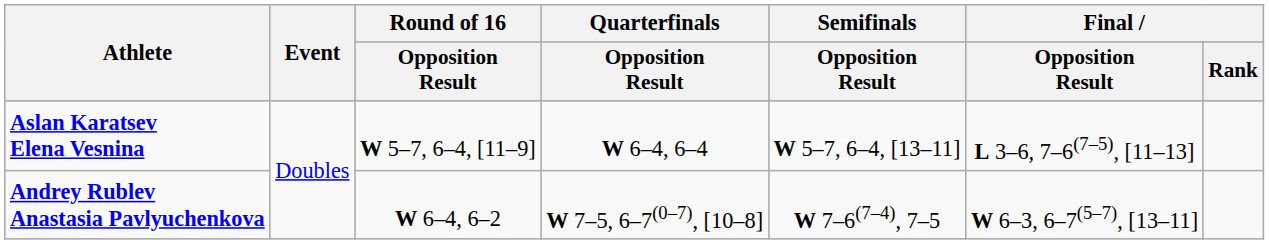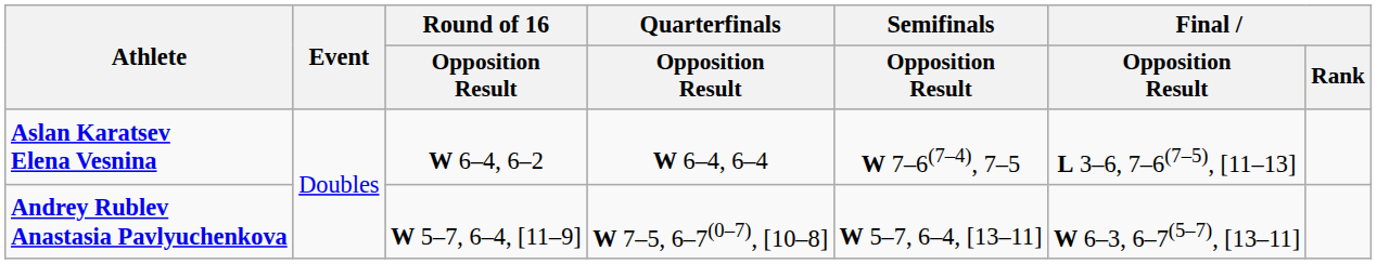 <table class=wikitable style="font-size:90%; text-align:center">
 <tr>
 <th rowspan=2>Athlete</th>
 <th rowspan=2>Event</th>
 <th>Round of 16</th>
 <th>Quarterfinals</th>
 <th>Semifinals</th>
 <th colspan=2>Final / </th>
 </tr>
 <tr style="font-size:95%">
 <th>Opposition<br>Result</th>
 <th>Opposition<br>Result</th>
 <th>Opposition<br>Result</th>
 <th>Opposition<br>Result</th>
 <th>Rank</th>
 </tr>
 <tr>
 <td align=left><strong><a href='#'>Aslan Karatsev</a><br><a href='#'>Elena Vesnina</a></strong></td>
 <td align=left rowspan=2><a href='#'>Doubles</a></td>
-<td><br><strong>W</strong> 5–7, 6–4, [11–9]</td>
+<td><br><strong>W</strong> 6–4, 6–2</td>
 <td><br><strong>W</strong> 6–4, 6–4</td>
-<td><br><strong>W</strong> 5–7, 6–4, [13–11]</td>
+<td><br><strong>W</strong> 7–6<sup>(7–4)</sup>, 7–5</td>
 <td><br><strong>L</strong> 3–6, 7–6<sup>(7–5)</sup>, [11–13]</td>
 <td></td>
 </tr>
 <tr>
 <td align=left><strong><a href='#'>Andrey Rublev</a><br><a href='#'>Anastasia Pavlyuchenkova</a></strong></td>
-<td><br><strong>W</strong> 6–4, 6–2</td>
+<td><br><strong>W</strong> 5–7, 6–4, [11–9]</td>
 <td><br><strong>W</strong> 7–5, 6–7<sup>(0–7)</sup>, [10–8]</td>
-<td><br><strong>W</strong> 7–6<sup>(7–4)</sup>, 7–5</td>
+<td><br><strong>W</strong> 5–7, 6–4, [13–11]</td>
 <td><br><strong>W</strong> 6–3, 6–7<sup>(5–7)</sup>, [13–11]</td>
 <td></td>
 </tr>
 </table>
